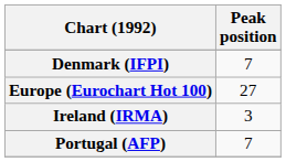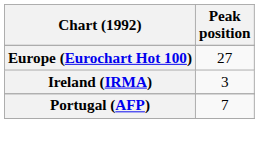 <table class="wikitable sortable plainrowheaders">
 <tr>
 <th scope="col">Chart (1992)</th>
 <th scope="col">Peak<br>position</th>
 </tr>
 <tr>
-</tr>
-<tr>
-<th scope="row">Denmark (<a href='#'>IFPI</a>)</th>
-<td style="text-align:center;">7</td>
 </tr>
 <tr>
 <th scope="row">Europe (<a href='#'>Eurochart Hot 100</a>)</th>
 <td style="text-align:center;">27</td>
 </tr>
 <tr>
 <th scope="row">Ireland (<a href='#'>IRMA</a>)</th>
 <td style="text-align:center;">3</td>
 </tr>
 <tr>
 </tr>
 <tr>
 </tr>
 <tr>
 <th scope="row">Portugal (<a href='#'>AFP</a>)</th>
 <td style="text-align:center;">7</td>
 </tr>
 <tr>
 </tr>
 </table>
